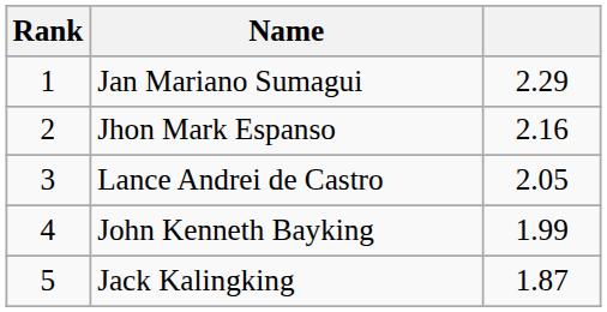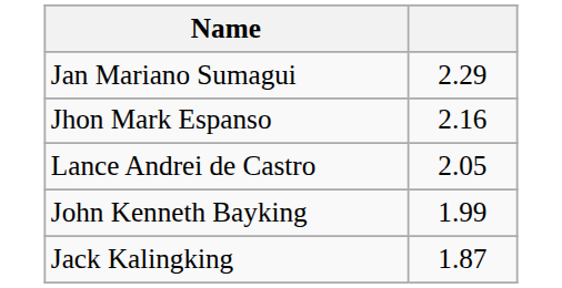 <table class="wikitable" style="margin:0.5em auto;font-size:90%">
 <tr>
-<th width=30>Rank</th>
 <th width=180>Name</th>
 <th width=50></th>
 </tr>
 <tr>
-<td align=center>1</td>
 <td align=left> Jan Mariano Sumagui</td>
 <td align=center>2.29</td>
 </tr>
 <tr>
-<td align=center>2</td>
 <td align=left> Jhon Mark Espanso</td>
 <td align=center>2.16</td>
 </tr>
 <tr>
-<td align=center>3</td>
 <td align=left> Lance Andrei de Castro</td>
 <td align=center>2.05</td>
 </tr>
 <tr>
-<td align=center>4</td>
 <td align=left> John Kenneth Bayking</td>
 <td align=center>1.99</td>
 </tr>
 <tr>
-<td align=center>5</td>
 <td align=left> Jack Kalingking</td>
 <td align=center>1.87</td>
 </tr>
 </table>
